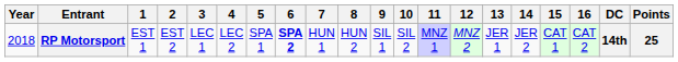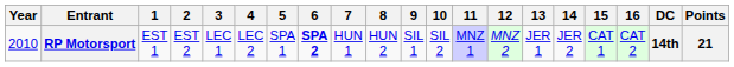 <table class="wikitable" style="text-align:center; font-size:85%">
 <tr>
 <th>Year</th>
 <th>Entrant</th>
 <th>1</th>
 <th>2</th>
 <th>3</th>
 <th>4</th>
 <th>5</th>
 <th>6</th>
 <th>7</th>
 <th>8</th>
 <th>9</th>
 <th>10</th>
 <th>11</th>
 <th>12</th>
 <th>13</th>
 <th>14</th>
 <th>15</th>
 <th>16</th>
 <th>DC</th>
 <th>Points</th>
 </tr>
 <tr>
-<td><a href='#'>2018</a></td>
+<td><a href='#'>2010</a></td>
 <th nowrap><a href='#'>RP Motorsport</a></th>
 <td><a href='#'>EST<br>1</a></td>
 <td><a href='#'>EST<br>2</a></td>
 <td><a href='#'>LEC<br>1</a></td>
 <td><a href='#'>LEC<br>2</a></td>
 <td><a href='#'>SPA<br>1</a></td>
 <td><strong><a href='#'>SPA<br>2</a></strong></td>
 <td><a href='#'>HUN<br>1</a></td>
 <td><a href='#'>HUN<br>2</a></td>
 <td><a href='#'>SIL<br>1</a></td>
 <td><a href='#'>SIL<br>2</a></td>
 <td style="background:#CFCFFF;"><a href='#'>MNZ<br>1</a><br></td>
 <td style="background:#DFFFDF;"><em><a href='#'>MNZ<br>2</a></em><br></td>
 <td><a href='#'>JER<br>1</a></td>
 <td><a href='#'>JER<br>2</a></td>
 <td style="background:#DFFFDF;"><a href='#'>CAT<br>1</a><br></td>
 <td style="background:#DFFFDF;"><a href='#'>CAT<br>2</a><br></td>
 <th>14th</th>
-<th>25</th>
+<th>21</th>
 </tr>
 </table>
